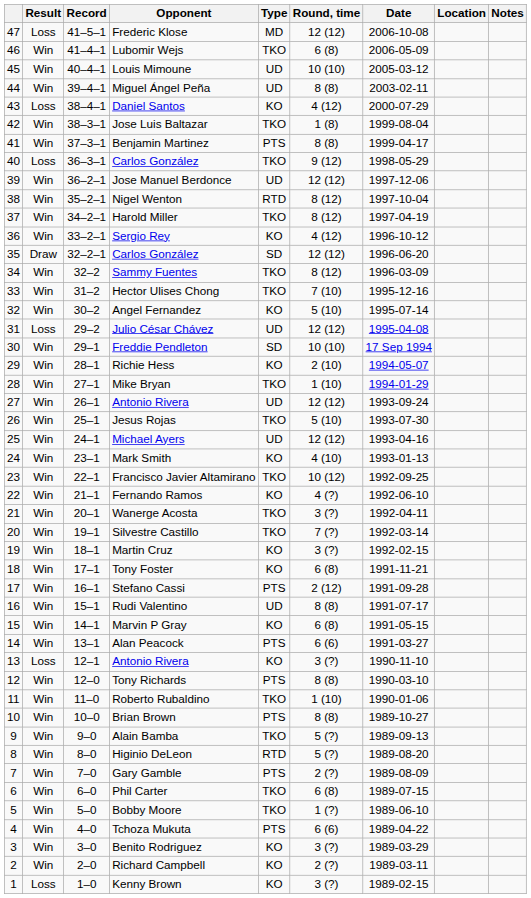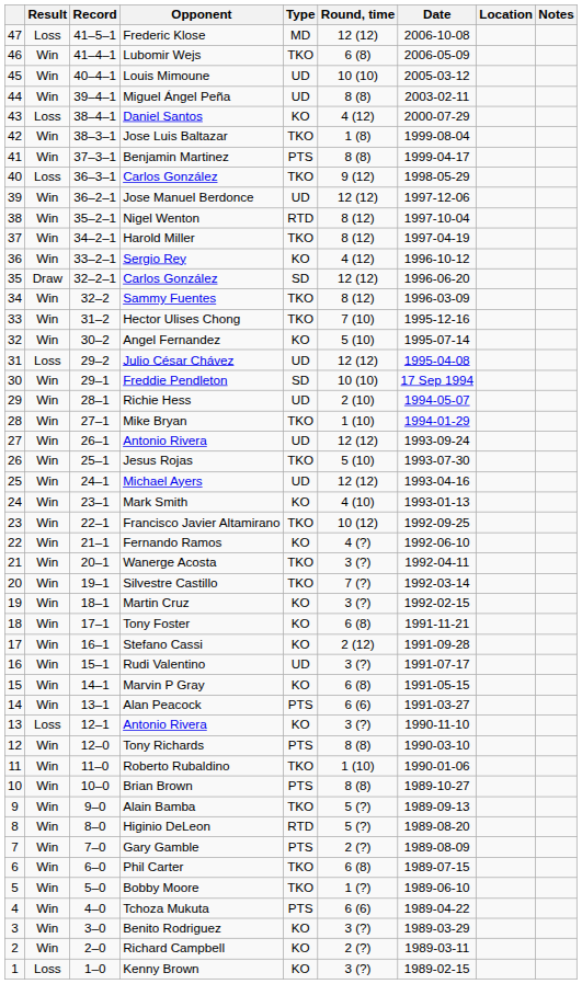 <table class=wikitable style=text-align:center>
 <tr>
 <th></th>
 <th>Result</th>
 <th>Record</th>
 <th>Opponent</th>
 <th>Type</th>
 <th>Round, time</th>
 <th>Date</th>
 <th>Location</th>
 <th>Notes</th>
 </tr>
 <tr>
 <td>47</td>
 <td>Loss</td>
 <td>41–5–1</td>
 <td align=left>Frederic Klose</td>
 <td>MD</td>
 <td>12 (12)</td>
 <td>2006-10-08</td>
 <td align=left></td>
 <td align=left></td>
 </tr>
 <tr>
 <td>46</td>
 <td>Win</td>
 <td>41–4–1</td>
 <td align=left>Lubomir Wejs</td>
 <td>TKO</td>
 <td>6 (8)</td>
 <td>2006-05-09</td>
 <td align=left></td>
 <td align=left></td>
 </tr>
 <tr>
 <td>45</td>
 <td>Win</td>
 <td>40–4–1</td>
 <td align=left>Louis Mimoune</td>
 <td>UD</td>
 <td>10 (10)</td>
 <td>2005-03-12</td>
 <td align=left></td>
 <td align=left></td>
 </tr>
 <tr>
 <td>44</td>
 <td>Win</td>
 <td>39–4–1</td>
 <td align=left>Miguel Ángel Peña</td>
 <td>UD</td>
 <td>8 (8)</td>
 <td>2003-02-11</td>
 <td align=left></td>
 <td align=left></td>
 </tr>
 <tr>
 <td>43</td>
 <td>Loss</td>
 <td>38–4–1</td>
 <td align=left><a href='#'>Daniel Santos</a></td>
 <td>KO</td>
 <td>4 (12)</td>
 <td>2000-07-29</td>
 <td align=left></td>
 <td align=left></td>
 </tr>
 <tr>
 <td>42</td>
 <td>Win</td>
 <td>38–3–1</td>
 <td align=left>Jose Luis Baltazar</td>
 <td>TKO</td>
 <td>1 (8)</td>
 <td>1999-08-04</td>
 <td align=left></td>
 <td align=left></td>
 </tr>
 <tr>
 <td>41</td>
 <td>Win</td>
 <td>37–3–1</td>
 <td align=left>Benjamin Martinez</td>
 <td>PTS</td>
 <td>8 (8)</td>
 <td>1999-04-17</td>
 <td align=left></td>
 <td align=left></td>
 </tr>
 <tr>
 <td>40</td>
 <td>Loss</td>
 <td>36–3–1</td>
 <td align=left><a href='#'>Carlos González</a></td>
 <td>TKO</td>
 <td>9 (12)</td>
 <td>1998-05-29</td>
 <td align=left></td>
 <td align=left></td>
 </tr>
 <tr>
 <td>39</td>
 <td>Win</td>
 <td>36–2–1</td>
 <td align=left>Jose Manuel Berdonce</td>
 <td>UD</td>
 <td>12 (12)</td>
 <td>1997-12-06</td>
 <td align=left></td>
 <td align=left></td>
 </tr>
 <tr>
 <td>38</td>
 <td>Win</td>
 <td>35–2–1</td>
 <td align=left>Nigel Wenton</td>
 <td>RTD</td>
 <td>8 (12)</td>
 <td>1997-10-04</td>
 <td align=left></td>
 <td align=left></td>
 </tr>
 <tr>
 <td>37</td>
 <td>Win</td>
 <td>34–2–1</td>
 <td align=left>Harold Miller</td>
 <td>TKO</td>
 <td>8 (12)</td>
 <td>1997-04-19</td>
 <td align=left></td>
 <td align=left></td>
 </tr>
 <tr>
 <td>36</td>
 <td>Win</td>
 <td>33–2–1</td>
 <td align=left><a href='#'>Sergio Rey</a></td>
 <td>KO</td>
 <td>4 (12)</td>
 <td>1996-10-12</td>
 <td align=left></td>
 <td align=left></td>
 </tr>
 <tr>
 <td>35</td>
 <td>Draw</td>
 <td>32–2–1</td>
 <td align=left><a href='#'>Carlos González</a></td>
 <td>SD</td>
 <td>12 (12)</td>
 <td>1996-06-20</td>
 <td align=left></td>
 <td align=left></td>
 </tr>
 <tr>
 <td>34</td>
 <td>Win</td>
 <td>32–2</td>
 <td align=left><a href='#'>Sammy Fuentes</a></td>
 <td>TKO</td>
 <td>8 (12)</td>
 <td>1996-03-09</td>
 <td align=left></td>
 <td align=left></td>
 </tr>
 <tr>
 <td>33</td>
 <td>Win</td>
 <td>31–2</td>
 <td align=left>Hector Ulises Chong</td>
 <td>TKO</td>
 <td>7 (10)</td>
 <td>1995-12-16</td>
 <td align=left></td>
 <td align=left></td>
 </tr>
 <tr>
 <td>32</td>
 <td>Win</td>
 <td>30–2</td>
 <td align=left>Angel Fernandez</td>
 <td>KO</td>
 <td>5 (10)</td>
 <td>1995-07-14</td>
 <td align=left></td>
 <td align=left></td>
 </tr>
 <tr>
 <td>31</td>
 <td>Loss</td>
 <td>29–2</td>
 <td align=left><a href='#'>Julio César Chávez</a></td>
 <td>UD</td>
 <td>12 (12)</td>
 <td><a href='#'>1995-04-08</a></td>
 <td align=left></td>
 <td align=left></td>
 </tr>
 <tr>
 <td>30</td>
 <td>Win</td>
 <td>29–1</td>
 <td align=left><a href='#'>Freddie Pendleton</a></td>
 <td>SD</td>
 <td>10 (10)</td>
 <td><a href='#'>17 Sep 1994</a></td>
 <td align=left></td>
 <td align=left></td>
 </tr>
 <tr>
 <td>29</td>
 <td>Win</td>
 <td>28–1</td>
 <td align=left>Richie Hess</td>
-<td>KO</td>
+<td>UD</td>
 <td>2 (10)</td>
 <td><a href='#'>1994-05-07</a></td>
 <td align=left></td>
 <td align=left></td>
 </tr>
 <tr>
 <td>28</td>
 <td>Win</td>
 <td>27–1</td>
 <td align=left>Mike Bryan</td>
 <td>TKO</td>
 <td>1 (10)</td>
 <td><a href='#'>1994-01-29</a></td>
 <td align=left></td>
 <td align=left></td>
 </tr>
 <tr>
 <td>27</td>
 <td>Win</td>
 <td>26–1</td>
 <td align=left><a href='#'>Antonio Rivera</a></td>
 <td>UD</td>
 <td>12 (12)</td>
 <td>1993-09-24</td>
 <td align=left></td>
 <td align=left></td>
 </tr>
 <tr>
 <td>26</td>
 <td>Win</td>
 <td>25–1</td>
 <td align=left>Jesus Rojas</td>
 <td>TKO</td>
 <td>5 (10)</td>
 <td>1993-07-30</td>
 <td align=left></td>
 <td align=left></td>
 </tr>
 <tr>
 <td>25</td>
 <td>Win</td>
 <td>24–1</td>
 <td align=left><a href='#'>Michael Ayers</a></td>
 <td>UD</td>
 <td>12 (12)</td>
 <td>1993-04-16</td>
 <td align=left></td>
 <td align=left></td>
 </tr>
 <tr>
 <td>24</td>
 <td>Win</td>
 <td>23–1</td>
 <td align=left>Mark Smith</td>
 <td>KO</td>
 <td>4 (10)</td>
 <td>1993-01-13</td>
 <td align=left></td>
 <td align=left></td>
 </tr>
 <tr>
 <td>23</td>
 <td>Win</td>
 <td>22–1</td>
 <td align=left>Francisco Javier Altamirano</td>
 <td>TKO</td>
 <td>10 (12)</td>
 <td>1992-09-25</td>
 <td align=left></td>
 <td align=left></td>
 </tr>
 <tr>
 <td>22</td>
 <td>Win</td>
 <td>21–1</td>
 <td align=left>Fernando Ramos</td>
 <td>KO</td>
 <td>4 (?)</td>
 <td>1992-06-10</td>
 <td align=left></td>
 <td align=left></td>
 </tr>
 <tr>
 <td>21</td>
 <td>Win</td>
 <td>20–1</td>
 <td align=left>Wanerge Acosta</td>
 <td>TKO</td>
 <td>3 (?)</td>
 <td>1992-04-11</td>
 <td align=left></td>
 <td align=left></td>
 </tr>
 <tr>
 <td>20</td>
 <td>Win</td>
 <td>19–1</td>
 <td align=left>Silvestre Castillo</td>
 <td>TKO</td>
 <td>7 (?)</td>
 <td>1992-03-14</td>
 <td align=left></td>
 <td align=left></td>
 </tr>
 <tr>
 <td>19</td>
 <td>Win</td>
 <td>18–1</td>
 <td align=left>Martin Cruz</td>
 <td>KO</td>
 <td>3 (?)</td>
 <td>1992-02-15</td>
 <td align=left></td>
 <td align=left></td>
 </tr>
 <tr>
 <td>18</td>
 <td>Win</td>
 <td>17–1</td>
 <td align=left>Tony Foster</td>
 <td>KO</td>
 <td>6 (8)</td>
 <td>1991-11-21</td>
 <td align=left></td>
 <td align=left></td>
 </tr>
 <tr>
 <td>17</td>
 <td>Win</td>
 <td>16–1</td>
 <td align=left>Stefano Cassi</td>
-<td>PTS</td>
+<td>KO</td>
 <td>2 (12)</td>
 <td>1991-09-28</td>
 <td align=left></td>
 <td align=left></td>
 </tr>
 <tr>
 <td>16</td>
 <td>Win</td>
 <td>15–1</td>
 <td align=left>Rudi Valentino</td>
 <td>UD</td>
-<td>8 (8)</td>
+<td>3 (?)</td>
 <td>1991-07-17</td>
 <td align=left></td>
 <td align=left></td>
 </tr>
 <tr>
 <td>15</td>
 <td>Win</td>
 <td>14–1</td>
 <td align=left>Marvin P Gray</td>
 <td>KO</td>
 <td>6 (8)</td>
 <td>1991-05-15</td>
 <td align=left></td>
 <td align=left></td>
 </tr>
 <tr>
 <td>14</td>
 <td>Win</td>
 <td>13–1</td>
 <td align=left>Alan Peacock</td>
 <td>PTS</td>
 <td>6 (6)</td>
 <td>1991-03-27</td>
 <td align=left></td>
 <td align=left></td>
 </tr>
 <tr>
 <td>13</td>
 <td>Loss</td>
 <td>12–1</td>
 <td align=left><a href='#'>Antonio Rivera</a></td>
 <td>KO</td>
 <td>3 (?)</td>
 <td>1990-11-10</td>
 <td align=left></td>
 <td align=left></td>
 </tr>
 <tr>
 <td>12</td>
 <td>Win</td>
 <td>12–0</td>
 <td align=left>Tony Richards</td>
 <td>PTS</td>
 <td>8 (8)</td>
 <td>1990-03-10</td>
 <td align=left></td>
 <td align=left></td>
 </tr>
 <tr>
 <td>11</td>
 <td>Win</td>
 <td>11–0</td>
 <td align=left>Roberto Rubaldino</td>
 <td>TKO</td>
 <td>1 (10)</td>
 <td>1990-01-06</td>
 <td align=left></td>
 <td align=left></td>
 </tr>
 <tr>
 <td>10</td>
 <td>Win</td>
 <td>10–0</td>
 <td align=left>Brian Brown</td>
 <td>PTS</td>
 <td>8 (8)</td>
 <td>1989-10-27</td>
 <td align=left></td>
 <td align=left></td>
 </tr>
 <tr>
 <td>9</td>
 <td>Win</td>
 <td>9–0</td>
 <td align=left>Alain Bamba</td>
 <td>TKO</td>
 <td>5 (?)</td>
 <td>1989-09-13</td>
 <td align=left></td>
 <td align=left></td>
 </tr>
 <tr>
 <td>8</td>
 <td>Win</td>
 <td>8–0</td>
 <td align=left>Higinio DeLeon</td>
 <td>RTD</td>
 <td>5 (?)</td>
 <td>1989-08-20</td>
 <td align=left></td>
 <td align=left></td>
 </tr>
 <tr>
 <td>7</td>
 <td>Win</td>
 <td>7–0</td>
 <td align=left>Gary Gamble</td>
 <td>PTS</td>
 <td>2 (?)</td>
 <td>1989-08-09</td>
 <td align=left></td>
 <td align=left></td>
 </tr>
 <tr>
 <td>6</td>
 <td>Win</td>
 <td>6–0</td>
 <td align=left>Phil Carter</td>
 <td>TKO</td>
 <td>6 (8)</td>
 <td>1989-07-15</td>
 <td align=left></td>
 <td align=left></td>
 </tr>
 <tr>
 <td>5</td>
 <td>Win</td>
 <td>5–0</td>
 <td align=left>Bobby Moore</td>
 <td>TKO</td>
 <td>1 (?)</td>
 <td>1989-06-10</td>
 <td align=left></td>
 <td align=left></td>
 </tr>
 <tr>
 <td>4</td>
 <td>Win</td>
 <td>4–0</td>
 <td align=left>Tchoza Mukuta</td>
 <td>PTS</td>
 <td>6 (6)</td>
 <td>1989-04-22</td>
 <td align=left></td>
 <td align=left></td>
 </tr>
 <tr>
 <td>3</td>
 <td>Win</td>
 <td>3–0</td>
 <td align=left>Benito Rodriguez</td>
 <td>KO</td>
 <td>3 (?)</td>
 <td>1989-03-29</td>
 <td align=left></td>
 <td align=left></td>
 </tr>
 <tr>
 <td>2</td>
 <td>Win</td>
 <td>2–0</td>
 <td align=left>Richard Campbell</td>
 <td>KO</td>
 <td>2 (?)</td>
 <td>1989-03-11</td>
 <td align=left></td>
 <td align=left></td>
 </tr>
 <tr>
 <td>1</td>
 <td>Loss</td>
 <td>1–0</td>
 <td align=left>Kenny Brown</td>
 <td>KO</td>
 <td>3 (?)</td>
 <td>1989-02-15</td>
 <td align=left></td>
 <td align=left></td>
 </tr>
 </table>
